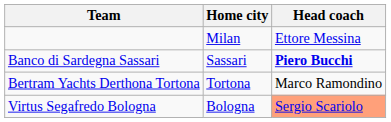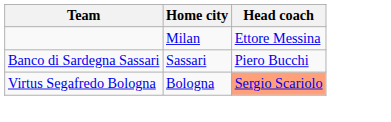 <table class="wikitable sortable" style="margin:1em 2em 1em 1em;">
 <tr>
 <th>Team</th>
 <th>Home city</th>
 <th>Head coach</th>
 </tr>
 <tr>
 <td></td>
 <td><a href='#'>Milan</a></td>
 <td> <a href='#'>Ettore Messina</a></td>
 </tr>
 <tr>
 <td><a href='#'>Banco di Sardegna Sassari</a></td>
 <td><a href='#'>Sassari</a></td>
-<td><strong> <a href='#'>Piero Bucchi</a></strong></td>
-</tr>
-<tr>
-<td><a href='#'>Bertram Yachts Derthona Tortona</a></td>
-<td><a href='#'>Tortona</a></td>
-<td> Marco Ramondino</td>
+<td> <a href='#'>Piero Bucchi</a></td>
 </tr>
 <tr>
 <td><a href='#'>Virtus Segafredo Bologna</a></td>
 <td><a href='#'>Bologna</a></td>
 <td style="background: lightsalmon;"> <a href='#'>Sergio Scariolo</a></td>
 </tr>
 </table>
